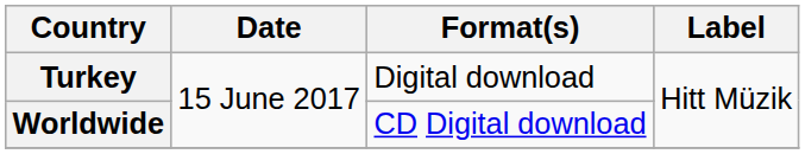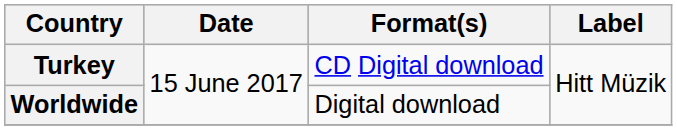 <table class="wikitable plainrowheaders">
 <tr>
 <th scope="col">Country</th>
 <th scope="col">Date</th>
 <th scope="col">Format(s)</th>
 <th scope="col">Label</th>
 </tr>
 <tr>
 <th scope="row">Turkey</th>
 <td rowspan="2">15 June 2017</td>
-<td>Digital download</td>
+<td><a href='#'>CD</a> <a href='#'>Digital download</a></td>
 <td rowspan="2">Hitt Müzik</td>
 </tr>
 <tr>
 <th scope="row">Worldwide</th>
-<td><a href='#'>CD</a> <a href='#'>Digital download</a></td>
+<td>Digital download</td>
 </tr>
 <tr>
 </tr>
 </table>
